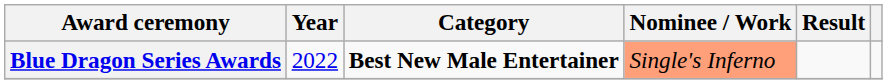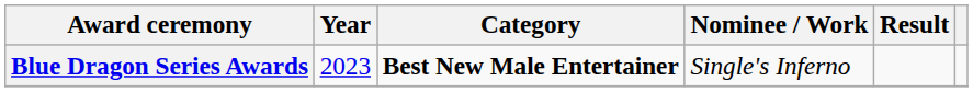 <table class="wikitable plainrowheaders sortable">
 <tr>
 <th scope="col">Award ceremony</th>
 <th scope="col">Year</th>
 <th scope="col">Category</th>
 <th scope="col">Nominee / Work</th>
 <th scope="col">Result</th>
 <th scope="col" class="unsortable"></th>
 </tr>
 <tr>
 <th rowspan="1" scope="row"><a href='#'>Blue Dragon Series Awards</a></th>
-<td style="text-align:center"><a href='#'>2022</a></td>
+<td style="text-align:center"><a href='#'>2023</a></td>
 <td><strong>Best New Male Entertainer</strong></td>
-<td rowspan="1" style="background: lightsalmon;"><em>Single's Inferno</em></td>
+<td rowspan="1"><em>Single's Inferno</em></td>
 <td></td>
 <td style="text-align:center"></td>
 </tr>
 <tr>
 </tr>
 </table>
